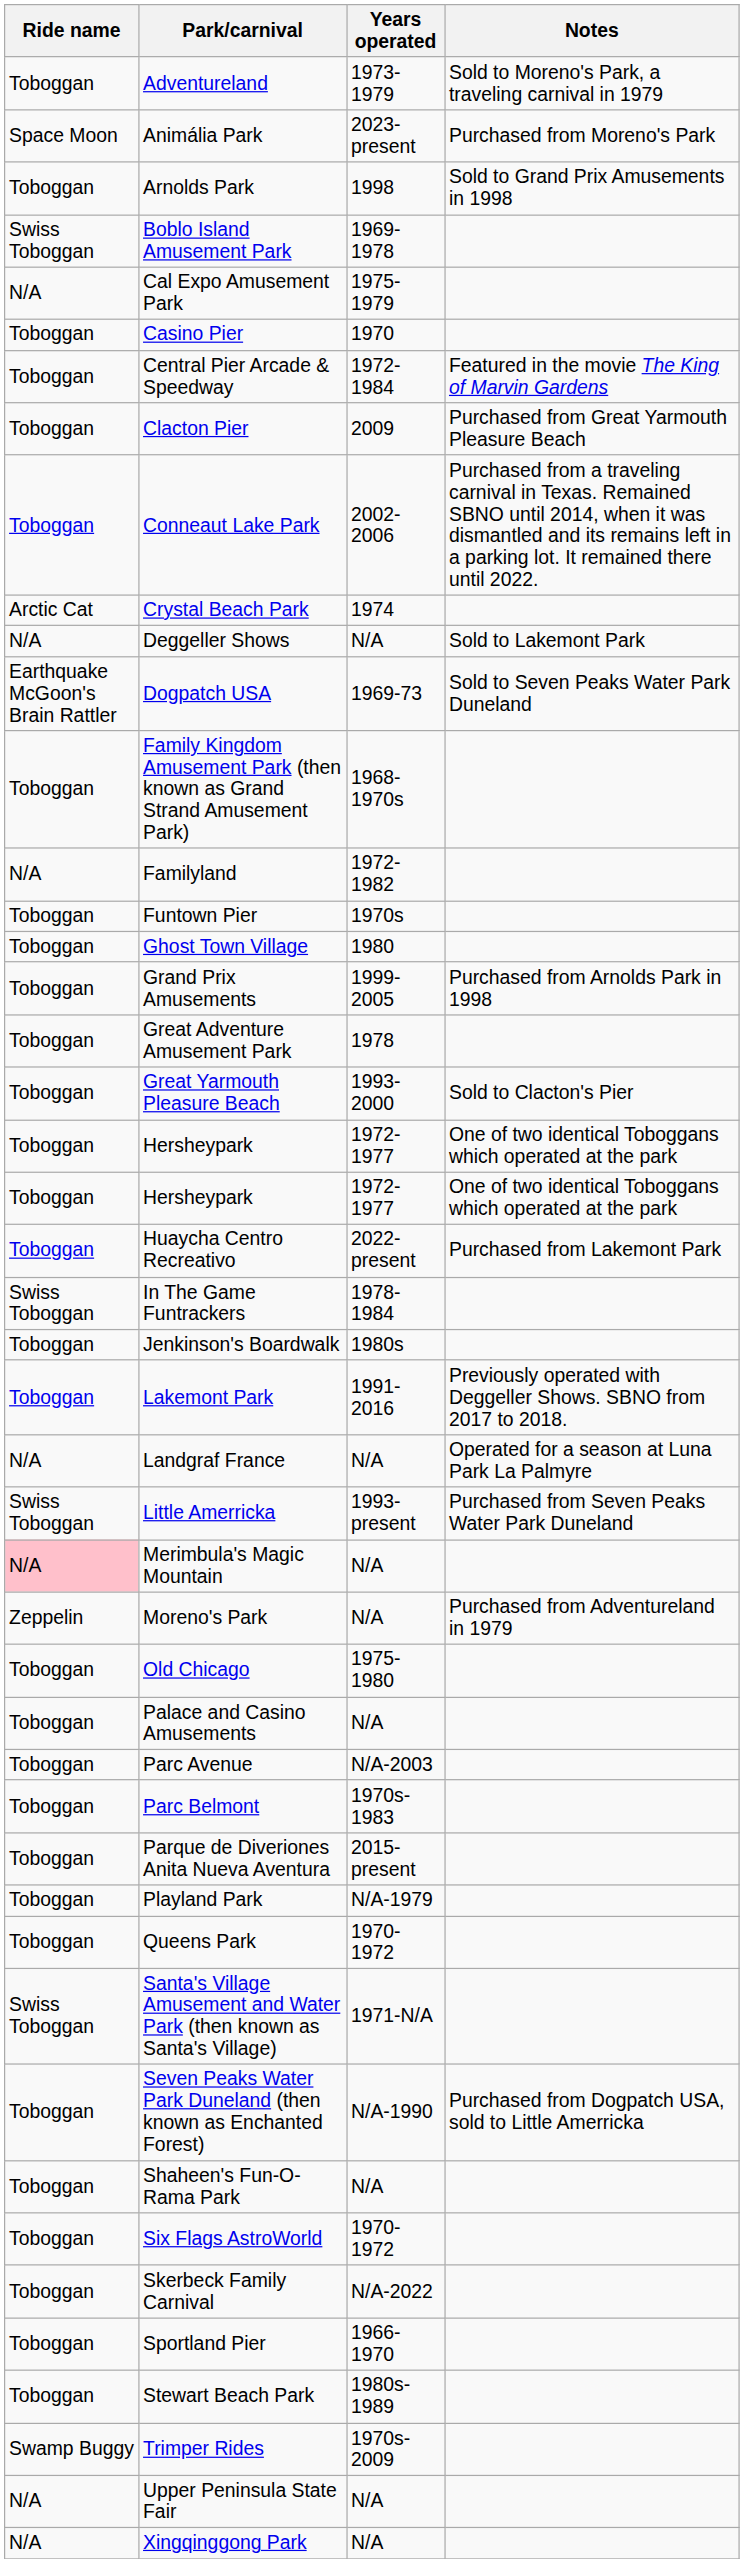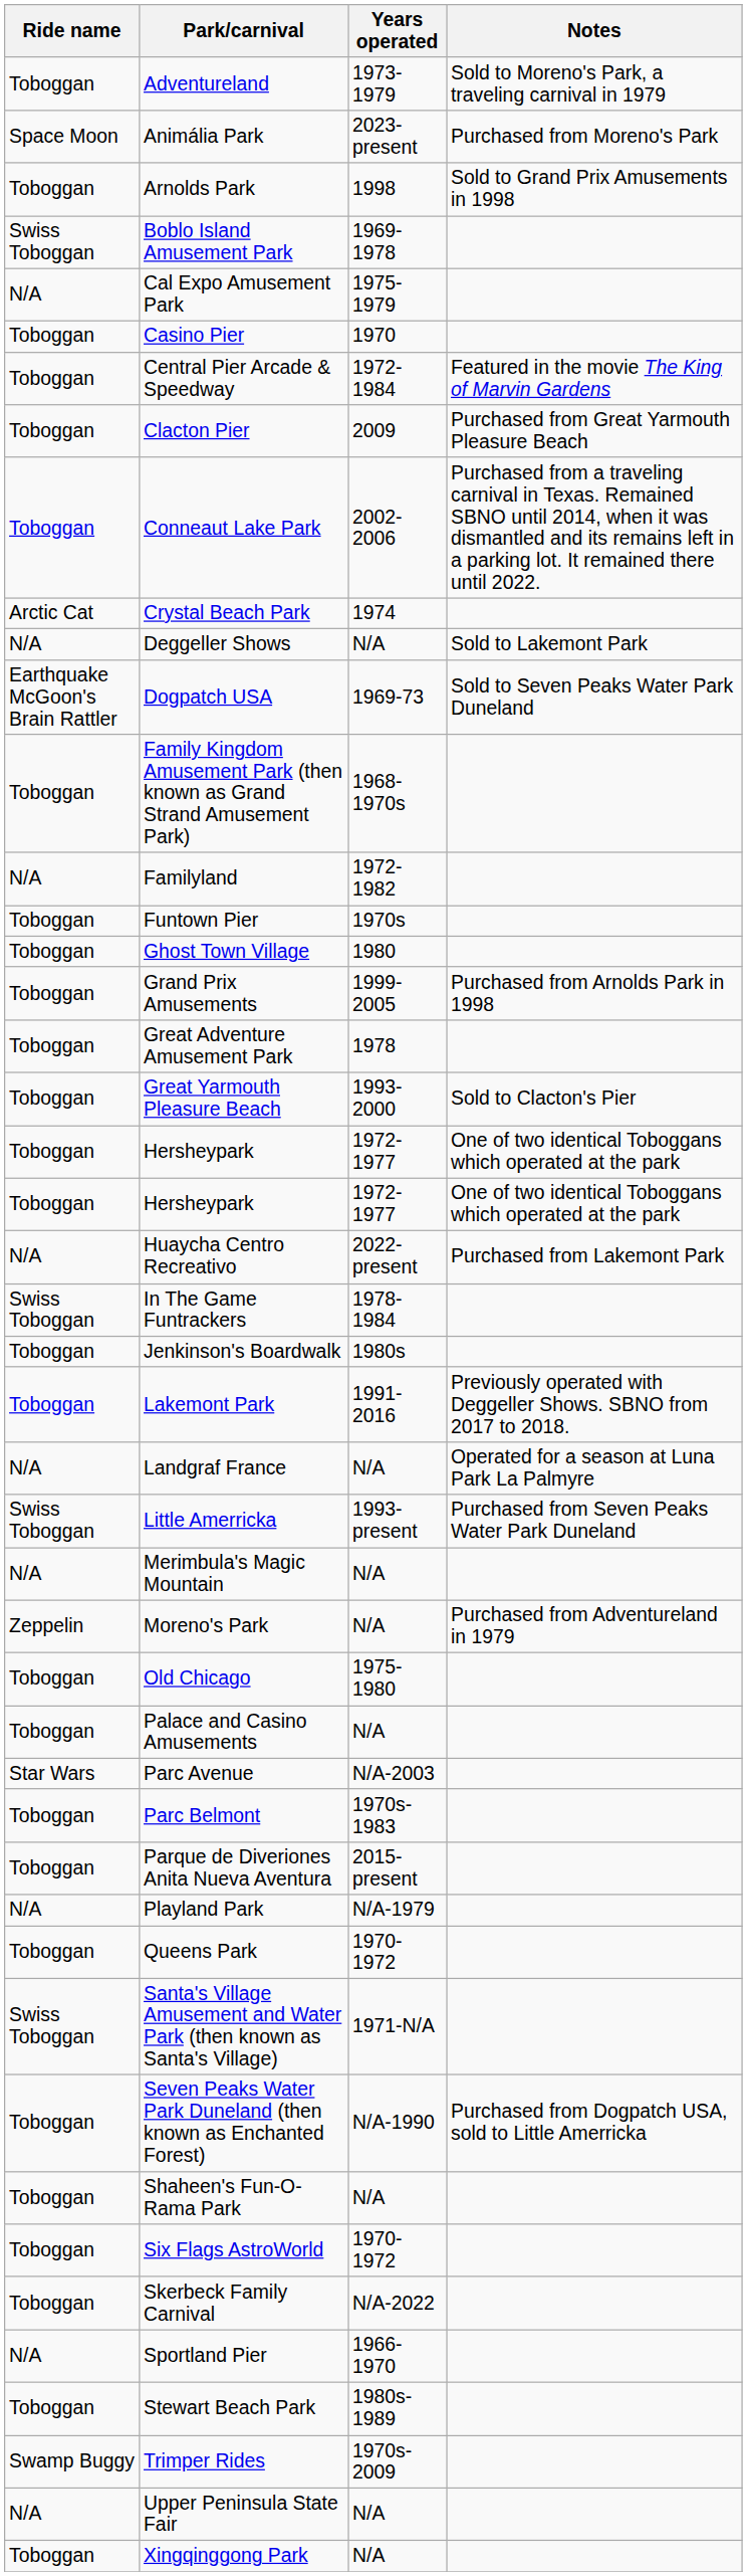 <table class="wikitable">
 <tr>
 <th>Ride name</th>
 <th>Park/carnival</th>
 <th>Years operated</th>
 <th>Notes</th>
 </tr>
 <tr>
 <td>Toboggan</td>
 <td><a href='#'>Adventureland</a></td>
 <td>1973-1979</td>
 <td>Sold to Moreno's Park, a traveling carnival in 1979</td>
 </tr>
 <tr>
 <td>Space Moon</td>
 <td>Animália Park</td>
 <td>2023-present</td>
 <td>Purchased from Moreno's Park</td>
 </tr>
 <tr>
 <td>Toboggan</td>
 <td>Arnolds Park</td>
 <td>1998</td>
 <td>Sold to Grand Prix Amusements in 1998</td>
 </tr>
 <tr>
 <td>Swiss Toboggan</td>
 <td><a href='#'>Boblo Island Amusement Park</a></td>
 <td>1969-1978</td>
 <td></td>
 </tr>
 <tr>
 <td>N/A</td>
 <td>Cal Expo Amusement Park</td>
 <td>1975-1979</td>
 <td></td>
 </tr>
 <tr>
 <td>Toboggan</td>
 <td><a href='#'>Casino Pier</a></td>
 <td>1970</td>
 <td></td>
 </tr>
 <tr>
 <td>Toboggan</td>
 <td>Central Pier Arcade & Speedway</td>
 <td>1972-1984</td>
 <td>Featured in the movie <em><a href='#'>The King of Marvin Gardens</a></em></td>
 </tr>
 <tr>
 <td>Toboggan</td>
 <td><a href='#'>Clacton Pier</a></td>
 <td>2009</td>
 <td>Purchased from Great Yarmouth Pleasure Beach</td>
 </tr>
 <tr>
 <td><a href='#'>Toboggan</a></td>
 <td><a href='#'>Conneaut Lake Park</a></td>
 <td>2002-2006</td>
 <td>Purchased from a traveling carnival in Texas. Remained SBNO until 2014, when it was dismantled and its remains left in a parking lot. It remained there until 2022.</td>
 </tr>
 <tr>
 <td>Arctic Cat</td>
 <td><a href='#'>Crystal Beach Park</a></td>
 <td>1974</td>
 <td></td>
 </tr>
 <tr>
 <td>N/A</td>
 <td>Deggeller Shows</td>
 <td>N/A</td>
 <td>Sold to Lakemont Park</td>
 </tr>
 <tr>
 <td>Earthquake McGoon's Brain Rattler</td>
 <td><a href='#'>Dogpatch USA</a></td>
 <td>1969-73</td>
 <td>Sold to Seven Peaks Water Park Duneland</td>
 </tr>
 <tr>
 <td>Toboggan</td>
 <td><a href='#'>Family Kingdom Amusement Park</a> (then known as Grand Strand Amusement Park)</td>
 <td>1968-1970s</td>
 <td></td>
 </tr>
 <tr>
 <td>N/A</td>
 <td>Familyland</td>
 <td>1972-1982</td>
 <td></td>
 </tr>
 <tr>
 <td>Toboggan</td>
 <td>Funtown Pier</td>
 <td>1970s</td>
 <td></td>
 </tr>
 <tr>
 <td>Toboggan</td>
 <td><a href='#'>Ghost Town Village</a></td>
 <td>1980</td>
 <td></td>
 </tr>
 <tr>
 <td>Toboggan</td>
 <td>Grand Prix Amusements</td>
 <td>1999-2005</td>
 <td>Purchased from Arnolds Park in 1998</td>
 </tr>
 <tr>
 <td>Toboggan</td>
 <td>Great Adventure Amusement Park</td>
 <td>1978</td>
 <td></td>
 </tr>
 <tr>
 <td>Toboggan</td>
 <td><a href='#'>Great Yarmouth Pleasure Beach</a></td>
 <td>1993-2000</td>
 <td>Sold to Clacton's Pier</td>
 </tr>
 <tr>
 <td>Toboggan</td>
 <td>Hersheypark</td>
 <td>1972-1977</td>
 <td>One of two identical Toboggans which operated at the park</td>
 </tr>
 <tr>
 <td>Toboggan</td>
 <td>Hersheypark</td>
 <td>1972-1977</td>
 <td>One of two identical Toboggans which operated at the park</td>
 </tr>
 <tr>
-<td><a href='#'>Toboggan</a></td>
+<td>N/A</td>
 <td>Huaycha Centro Recreativo</td>
 <td>2022-present</td>
 <td>Purchased from Lakemont Park</td>
 </tr>
 <tr>
 <td>Swiss Toboggan</td>
 <td>In The Game Funtrackers</td>
 <td>1978-1984</td>
 <td></td>
 </tr>
 <tr>
 <td>Toboggan</td>
 <td>Jenkinson's Boardwalk</td>
 <td>1980s</td>
 <td></td>
 </tr>
 <tr>
 <td><a href='#'>Toboggan</a></td>
 <td><a href='#'>Lakemont Park</a></td>
 <td>1991-2016</td>
 <td>Previously operated with Deggeller Shows. SBNO from 2017 to 2018.</td>
 </tr>
 <tr>
 <td>N/A</td>
 <td>Landgraf France</td>
 <td>N/A</td>
 <td>Operated for a season at Luna Park La Palmyre</td>
 </tr>
 <tr>
 <td>Swiss Toboggan</td>
 <td><a href='#'>Little Amerricka</a></td>
 <td>1993-present</td>
 <td>Purchased from Seven Peaks Water Park Duneland</td>
 </tr>
 <tr>
-<td style="background: pink;">N/A</td>
+<td>N/A</td>
 <td>Merimbula's Magic Mountain</td>
 <td>N/A</td>
 <td></td>
 </tr>
 <tr>
 <td>Zeppelin</td>
 <td>Moreno's Park</td>
 <td>N/A</td>
 <td>Purchased from Adventureland in 1979</td>
 </tr>
 <tr>
 <td>Toboggan</td>
 <td><a href='#'>Old Chicago</a></td>
 <td>1975-1980</td>
 <td></td>
 </tr>
 <tr>
 <td>Toboggan</td>
 <td>Palace and Casino Amusements</td>
 <td>N/A</td>
 <td></td>
 </tr>
 <tr>
-<td>Toboggan</td>
+<td>Star Wars</td>
 <td>Parc Avenue</td>
 <td>N/A-2003</td>
 <td></td>
 </tr>
 <tr>
 <td>Toboggan</td>
 <td><a href='#'>Parc Belmont</a></td>
 <td>1970s-1983</td>
 <td></td>
 </tr>
 <tr>
 <td>Toboggan</td>
 <td>Parque de Diveriones Anita Nueva Aventura</td>
 <td>2015-present</td>
 <td></td>
 </tr>
 <tr>
-<td>Toboggan</td>
+<td>N/A</td>
 <td>Playland Park</td>
 <td>N/A-1979</td>
 <td></td>
 </tr>
 <tr>
 <td>Toboggan</td>
 <td>Queens Park</td>
 <td>1970-1972</td>
 <td></td>
 </tr>
 <tr>
 <td>Swiss Toboggan</td>
 <td><a href='#'>Santa's Village Amusement and Water Park</a> (then known as Santa's Village)</td>
 <td>1971-N/A</td>
 <td></td>
 </tr>
 <tr>
 <td>Toboggan</td>
 <td><a href='#'>Seven Peaks Water Park Duneland</a> (then known as Enchanted Forest)</td>
 <td>N/A-1990</td>
 <td>Purchased from Dogpatch USA, sold to Little Amerricka</td>
 </tr>
 <tr>
 <td>Toboggan</td>
 <td>Shaheen's Fun-O-Rama Park</td>
 <td>N/A</td>
 <td></td>
 </tr>
 <tr>
 <td>Toboggan</td>
 <td><a href='#'>Six Flags AstroWorld</a></td>
 <td>1970-1972</td>
 <td></td>
 </tr>
 <tr>
 <td>Toboggan</td>
 <td>Skerbeck Family Carnival</td>
 <td>N/A-2022</td>
 <td></td>
 </tr>
 <tr>
-<td>Toboggan</td>
+<td>N/A</td>
 <td>Sportland Pier</td>
 <td>1966-1970</td>
 <td></td>
 </tr>
 <tr>
 <td>Toboggan</td>
 <td>Stewart Beach Park</td>
 <td>1980s-1989</td>
 <td></td>
 </tr>
 <tr>
 <td>Swamp Buggy</td>
 <td><a href='#'>Trimper Rides</a></td>
 <td>1970s-2009</td>
 <td></td>
 </tr>
 <tr>
 <td>N/A</td>
 <td>Upper Peninsula State Fair</td>
 <td>N/A</td>
 <td></td>
 </tr>
 <tr>
-<td>N/A</td>
+<td>Toboggan</td>
 <td><a href='#'>Xingqinggong Park</a></td>
 <td>N/A</td>
 </tr>
 </table>
